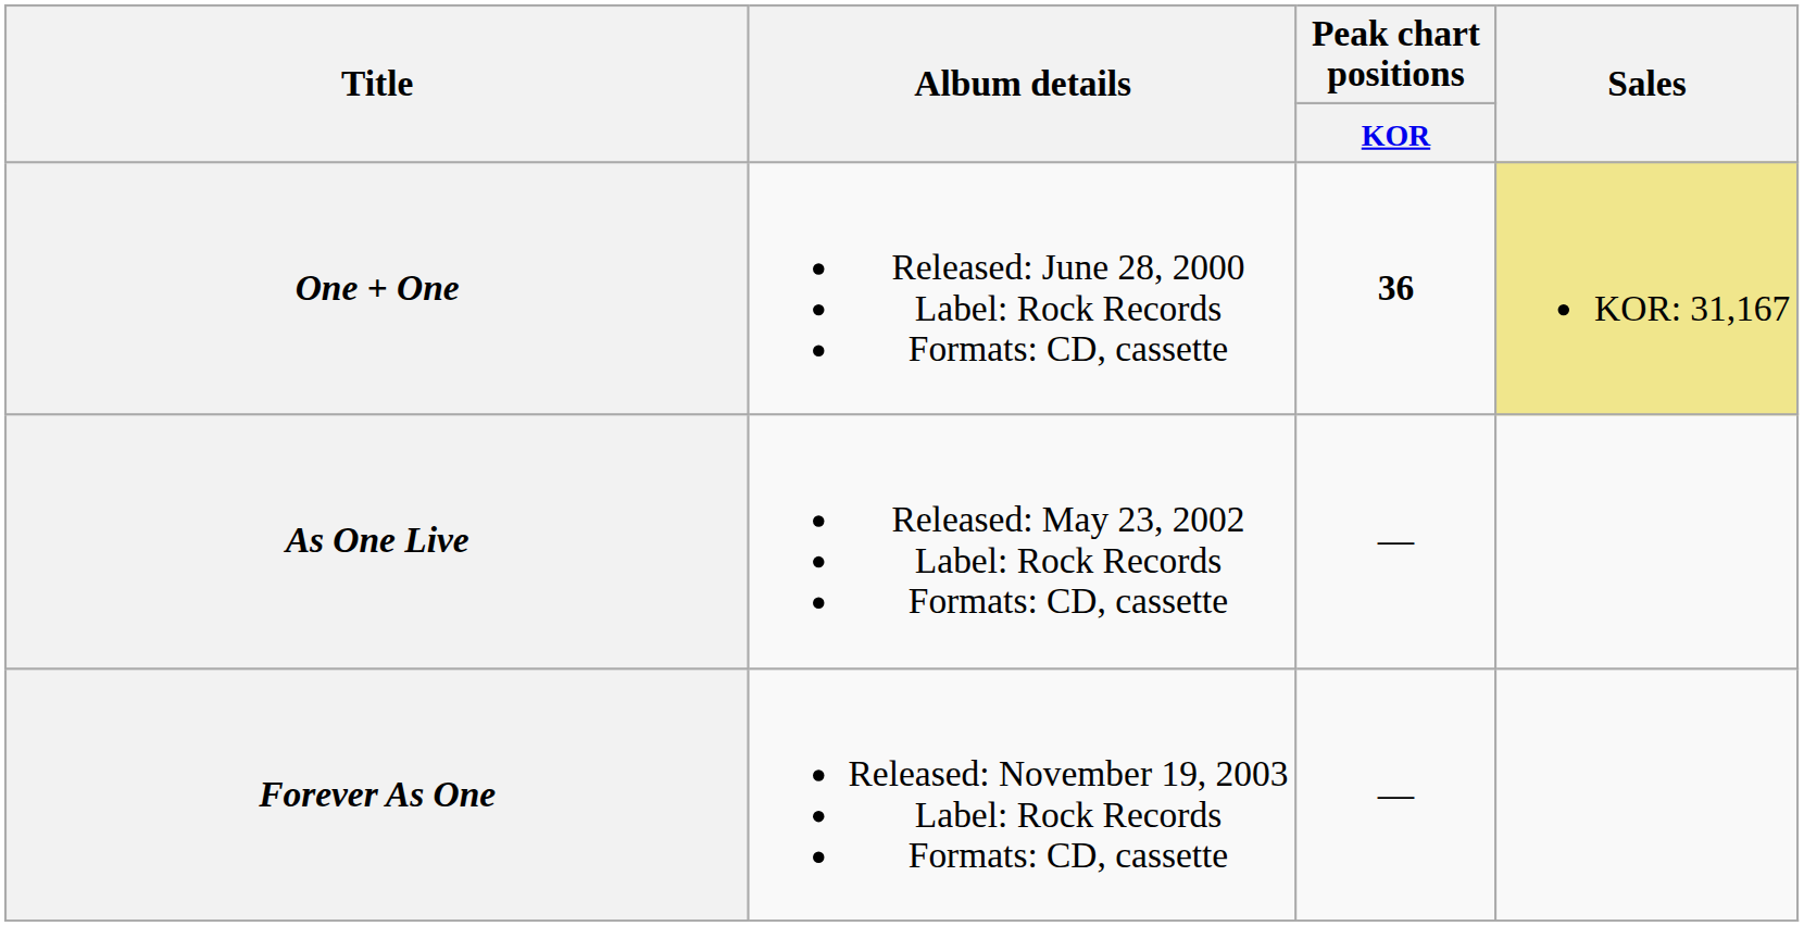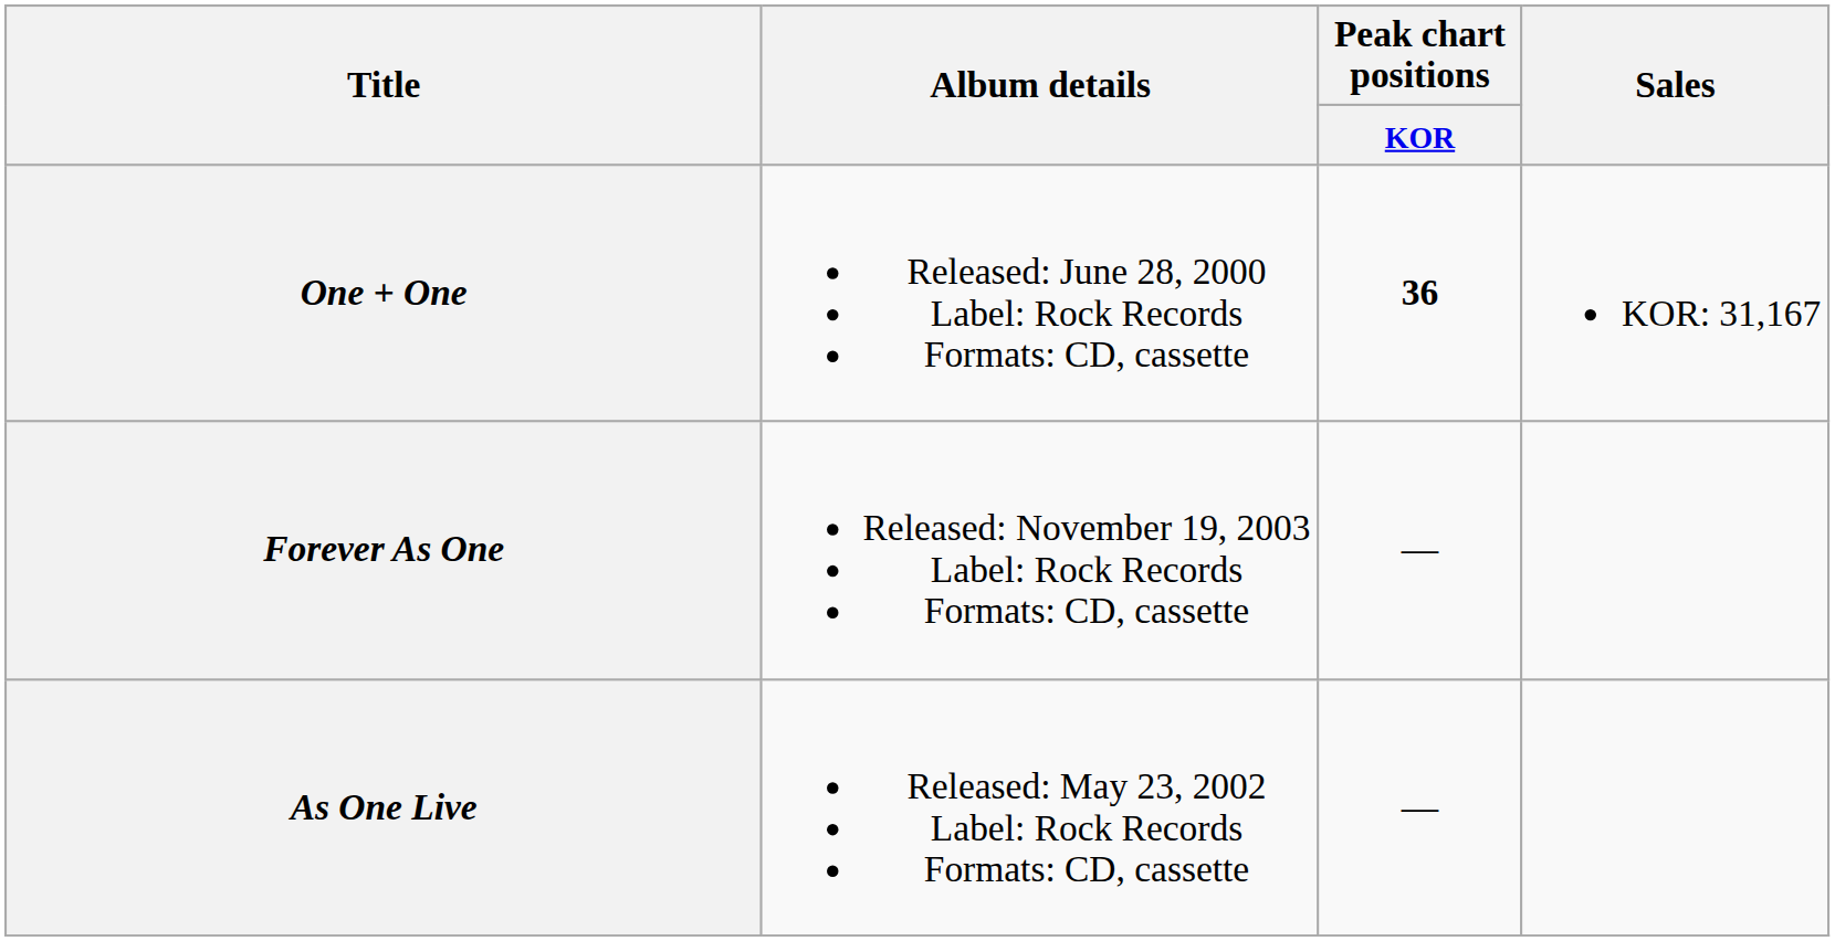 <table class="wikitable plainrowheaders" style="text-align:center;">
 <tr>
 <th scope="col" rowspan="2" style="width:20em;">Title</th>
 <th scope="col" rowspan="2">Album details</th>
 <th scope="col" colspan="1" style="width:5em;">Peak chart positions</th>
 <th scope="col" rowspan="2">Sales</th>
 </tr>
 <tr>
 <th><small><a href='#'>KOR</a></small><br></th>
 </tr>
 <tr>
 <th scope="row"><em>One + One</em></th>
 <td><br><ul><li>Released: June 28, 2000</li><li>Label: Rock Records</li><li>Formats: CD, cassette</li></ul></td>
 <td><strong>36</strong></td>
-<td style="background: khaki;"><br><ul><li>KOR: 31,167</li></ul></td>
+<td><br><ul><li>KOR: 31,167</li></ul></td>
+</tr>
+<tr>
+<th scope="row"><em>Forever As One</em></th>
+<td><br><ul><li>Released: November 19, 2003</li><li>Label: Rock Records</li><li>Formats: CD, cassette</li></ul></td>
+<td>—</td>
+<td></td>
 </tr>
 <tr>
 <th scope="row"><em>As One Live</em></th>
 <td><br><ul><li>Released: May 23, 2002</li><li>Label: Rock Records</li><li>Formats: CD, cassette</li></ul></td>
 <td>—</td>
 <td></td>
 </tr>
 <tr>
-<th scope="row"><em>Forever As One</em></th>
-<td><br><ul><li>Released: November 19, 2003</li><li>Label: Rock Records</li><li>Formats: CD, cassette</li></ul></td>
-<td>—</td>
-<td></td>
-</tr>
-<tr>
 </tr>
 </table>
